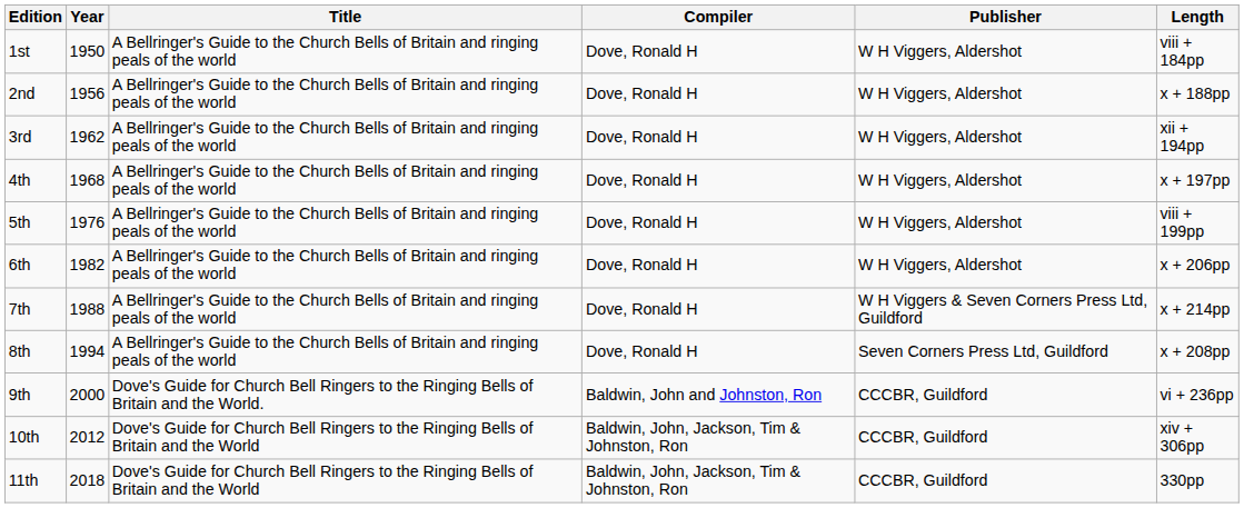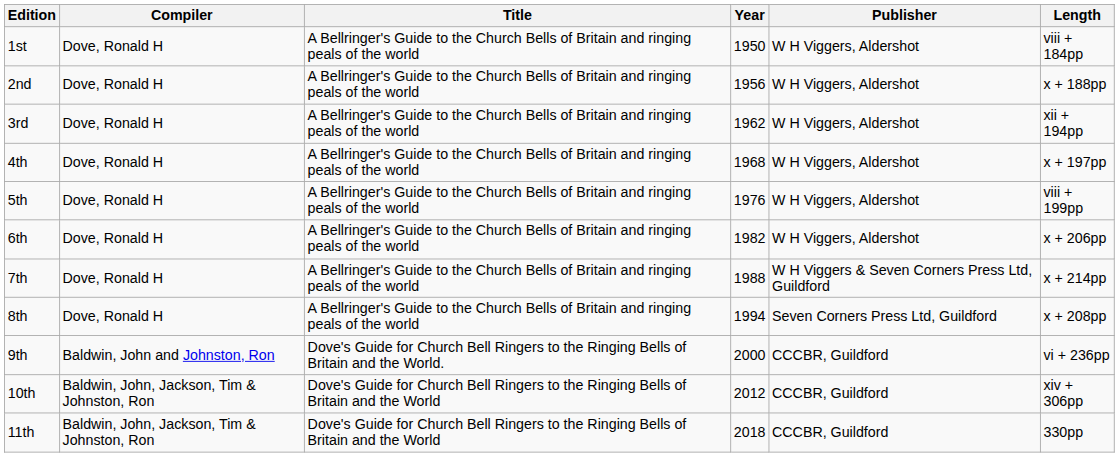 <table class="wikitable">
 <tr>
 <th>Edition</th>
+<th>Compiler</th>
+<th>Title</th>
 <th>Year</th>
-<th>Title</th>
-<th>Compiler</th>
 <th>Publisher</th>
 <th>Length</th>
 </tr>
 <tr>
 <td>1st</td>
+<td>Dove, Ronald H</td>
+<td>A Bellringer's Guide to the Church Bells of Britain and ringing peals of the world</td>
 <td>1950</td>
-<td>A Bellringer's Guide to the Church Bells of Britain and ringing peals of the world</td>
-<td>Dove, Ronald H</td>
 <td>W H Viggers, Aldershot</td>
 <td>viii + 184pp</td>
 </tr>
 <tr>
 <td>2nd</td>
+<td>Dove, Ronald H</td>
+<td>A Bellringer's Guide to the Church Bells of Britain and ringing peals of the world</td>
 <td>1956</td>
-<td>A Bellringer's Guide to the Church Bells of Britain and ringing peals of the world</td>
-<td>Dove, Ronald H</td>
 <td>W H Viggers, Aldershot</td>
 <td>x + 188pp</td>
 </tr>
 <tr>
 <td>3rd</td>
+<td>Dove, Ronald H</td>
+<td>A Bellringer's Guide to the Church Bells of Britain and ringing peals of the world</td>
 <td>1962</td>
-<td>A Bellringer's Guide to the Church Bells of Britain and ringing peals of the world</td>
-<td>Dove, Ronald H</td>
 <td>W H Viggers, Aldershot</td>
 <td>xii + 194pp</td>
 </tr>
 <tr>
 <td>4th</td>
+<td>Dove, Ronald H</td>
+<td>A Bellringer's Guide to the Church Bells of Britain and ringing peals of the world</td>
 <td>1968</td>
-<td>A Bellringer's Guide to the Church Bells of Britain and ringing peals of the world</td>
-<td>Dove, Ronald H</td>
 <td>W H Viggers, Aldershot</td>
 <td>x + 197pp</td>
 </tr>
 <tr>
 <td>5th</td>
+<td>Dove, Ronald H</td>
+<td>A Bellringer's Guide to the Church Bells of Britain and ringing peals of the world</td>
 <td>1976</td>
-<td>A Bellringer's Guide to the Church Bells of Britain and ringing peals of the world</td>
-<td>Dove, Ronald H</td>
 <td>W H Viggers, Aldershot</td>
 <td>viii + 199pp</td>
 </tr>
 <tr>
 <td>6th</td>
+<td>Dove, Ronald H</td>
+<td>A Bellringer's Guide to the Church Bells of Britain and ringing peals of the world</td>
 <td>1982</td>
-<td>A Bellringer's Guide to the Church Bells of Britain and ringing peals of the world</td>
-<td>Dove, Ronald H</td>
 <td>W H Viggers, Aldershot</td>
 <td>x + 206pp</td>
 </tr>
 <tr>
 <td>7th</td>
+<td>Dove, Ronald H</td>
+<td>A Bellringer's Guide to the Church Bells of Britain and ringing peals of the world</td>
 <td>1988</td>
-<td>A Bellringer's Guide to the Church Bells of Britain and ringing peals of the world</td>
-<td>Dove, Ronald H</td>
 <td>W H Viggers & Seven Corners Press Ltd, Guildford</td>
 <td>x + 214pp</td>
 </tr>
 <tr>
 <td>8th</td>
+<td>Dove, Ronald H</td>
+<td>A Bellringer's Guide to the Church Bells of Britain and ringing peals of the world</td>
 <td>1994</td>
-<td>A Bellringer's Guide to the Church Bells of Britain and ringing peals of the world</td>
-<td>Dove, Ronald H</td>
 <td>Seven Corners Press Ltd, Guildford</td>
 <td>x + 208pp</td>
 </tr>
 <tr>
 <td>9th</td>
+<td>Baldwin, John and <a href='#'>Johnston, Ron</a></td>
+<td>Dove's Guide for Church Bell Ringers to the Ringing Bells of Britain and the World.</td>
 <td>2000</td>
-<td>Dove's Guide for Church Bell Ringers to the Ringing Bells of Britain and the World.</td>
-<td>Baldwin, John and <a href='#'>Johnston, Ron</a></td>
 <td>CCCBR, Guildford</td>
 <td>vi + 236pp</td>
 </tr>
 <tr>
 <td>10th</td>
+<td>Baldwin, John, Jackson, Tim & Johnston, Ron</td>
+<td>Dove's Guide for Church Bell Ringers to the Ringing Bells of Britain and the World</td>
 <td>2012</td>
-<td>Dove's Guide for Church Bell Ringers to the Ringing Bells of Britain and the World</td>
-<td>Baldwin, John, Jackson, Tim & Johnston, Ron</td>
 <td>CCCBR, Guildford</td>
 <td>xiv + 306pp</td>
 </tr>
 <tr>
 <td>11th</td>
+<td>Baldwin, John, Jackson, Tim & Johnston, Ron</td>
+<td>Dove's Guide for Church Bell Ringers to the Ringing Bells of Britain and the World</td>
 <td>2018</td>
-<td>Dove's Guide for Church Bell Ringers to the Ringing Bells of Britain and the World</td>
-<td>Baldwin, John, Jackson, Tim & Johnston, Ron</td>
 <td>CCCBR, Guildford</td>
 <td>330pp</td>
 </tr>
 </table>
